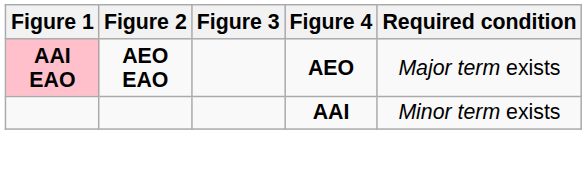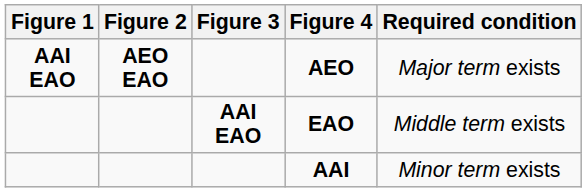 <table class="wikitable" style="float:left; margin:0 0 1em 1em; text-align:center; font-size:90%;">
 <tr>
 <th>Figure 1</th>
 <th>Figure 2</th>
 <th>Figure 3</th>
 <th>Figure 4</th>
 <th>Required condition</th>
 </tr>
 <tr>
-<td style="background: pink;"><strong>AAI</strong><br><strong>EAO</strong></td>
+<td><strong>AAI</strong><br><strong>EAO</strong></td>
 <td><strong>AEO</strong><br><strong>EAO</strong></td>
 <td></td>
 <td><strong>AEO</strong></td>
 <td><em>Major term</em> exists</td>
+</tr>
+<tr>
+<td></td>
+<td></td>
+<td><strong>AAI</strong><br><strong>EAO</strong></td>
+<td><strong>EAO</strong></td>
+<td><em>Middle term</em> exists</td>
 </tr>
 <tr>
 <td></td>
 <td></td>
 <td></td>
 <td><strong>AAI</strong></td>
 <td><em>Minor term</em> exists</td>
 </tr>
 </table>
